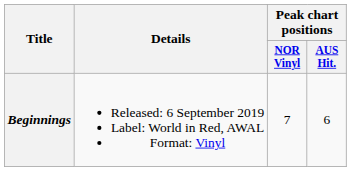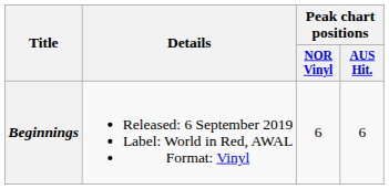 <table class="wikitable plainrowheaders" style="text-align:center;" border="1">
 <tr>
 <th scope="col" rowspan="2">Title</th>
 <th scope="col" rowspan="2">Details</th>
 <th scope="col" colspan="2">Peak chart positions</th>
 </tr>
 <tr>
 <th scope="col" style="width:3em;font-size:85%;"><a href='#'>NOR<br>Vinyl</a><br></th>
 <th scope="col" style="width:3em;font-size:85%;"><a href='#'>AUS<br>Hit.</a><br></th>
 </tr>
 <tr>
 <th scope="row"><em>Beginnings</em></th>
 <td><br><ul><li>Released: 6 September 2019</li><li>Label: World in Red, AWAL</li><li>Format: <a href='#'>Vinyl</a></li></ul></td>
-<td>7</td>
+<td>6</td>
 <td>6</td>
 </tr>
 </table>
